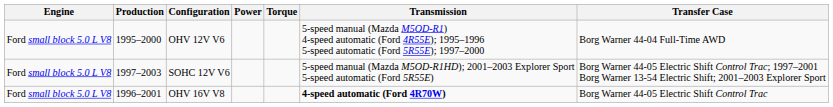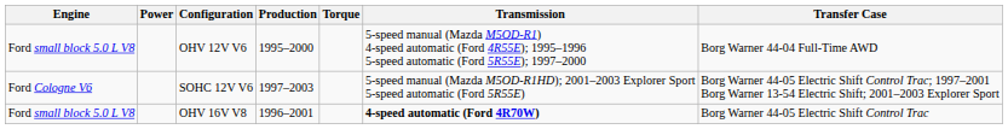 <table class="wikitable">
 <tr>
 <th>Engine</th>
+<th>Power</th>
+<th>Configuration</th>
 <th>Production</th>
-<th>Configuration</th>
-<th>Power</th>
 <th>Torque</th>
 <th>Transmission</th>
 <th>Transfer Case</th>
 </tr>
 <tr>
 <td>Ford <em><a href='#'>small block 5.0 L V8</a></em></td>
+<td></td>
+<td> OHV 12V V6</td>
 <td>1995–2000</td>
-<td> OHV 12V V6</td>
-<td></td>
 <td></td>
 <td>5-speed manual (Mazda <a href='#'><em>M5OD-R1</em></a>)<br>4-speed automatic (Ford <a href='#'><em>4R55E</em></a>); 1995–1996<br>5-speed automatic (Ford <a href='#'><em>5R55E</em></a>); 1997–2000</td>
 <td>Borg Warner 44-04 Full-Time AWD</td>
 </tr>
 <tr>
-<td>Ford <em><a href='#'>small block 5.0 L V8</a></em></td>
+<td>Ford <em><a href='#'>Cologne V6</a></em></td>
+<td></td>
+<td> SOHC 12V V6</td>
 <td>1997–2003</td>
-<td> SOHC 12V V6</td>
-<td></td>
 <td></td>
 <td>5-speed manual (Mazda <em>M5OD-R1HD</em>); 2001–2003 Explorer Sport<br>5-speed automatic (Ford <em>5R55E</em>)</td>
 <td>Borg Warner 44-05 Electric Shift <em>Control Trac</em>; 1997–2001<br>Borg Warner 13-54 Electric Shift; 2001–2003 Explorer Sport</td>
 </tr>
 <tr>
 <td>Ford <em><a href='#'>small block 5.0 L V8</a></em></td>
+<td></td>
+<td> OHV 16V V8</td>
 <td>1996–2001</td>
-<td> OHV 16V V8</td>
-<td></td>
 <td></td>
 <td><strong>4-speed automatic (Ford <a href='#'>4R70W</a>)</strong></td>
 <td>Borg Warner 44-05 Electric Shift <em>Control Trac</em></td>
 </tr>
 </table>
